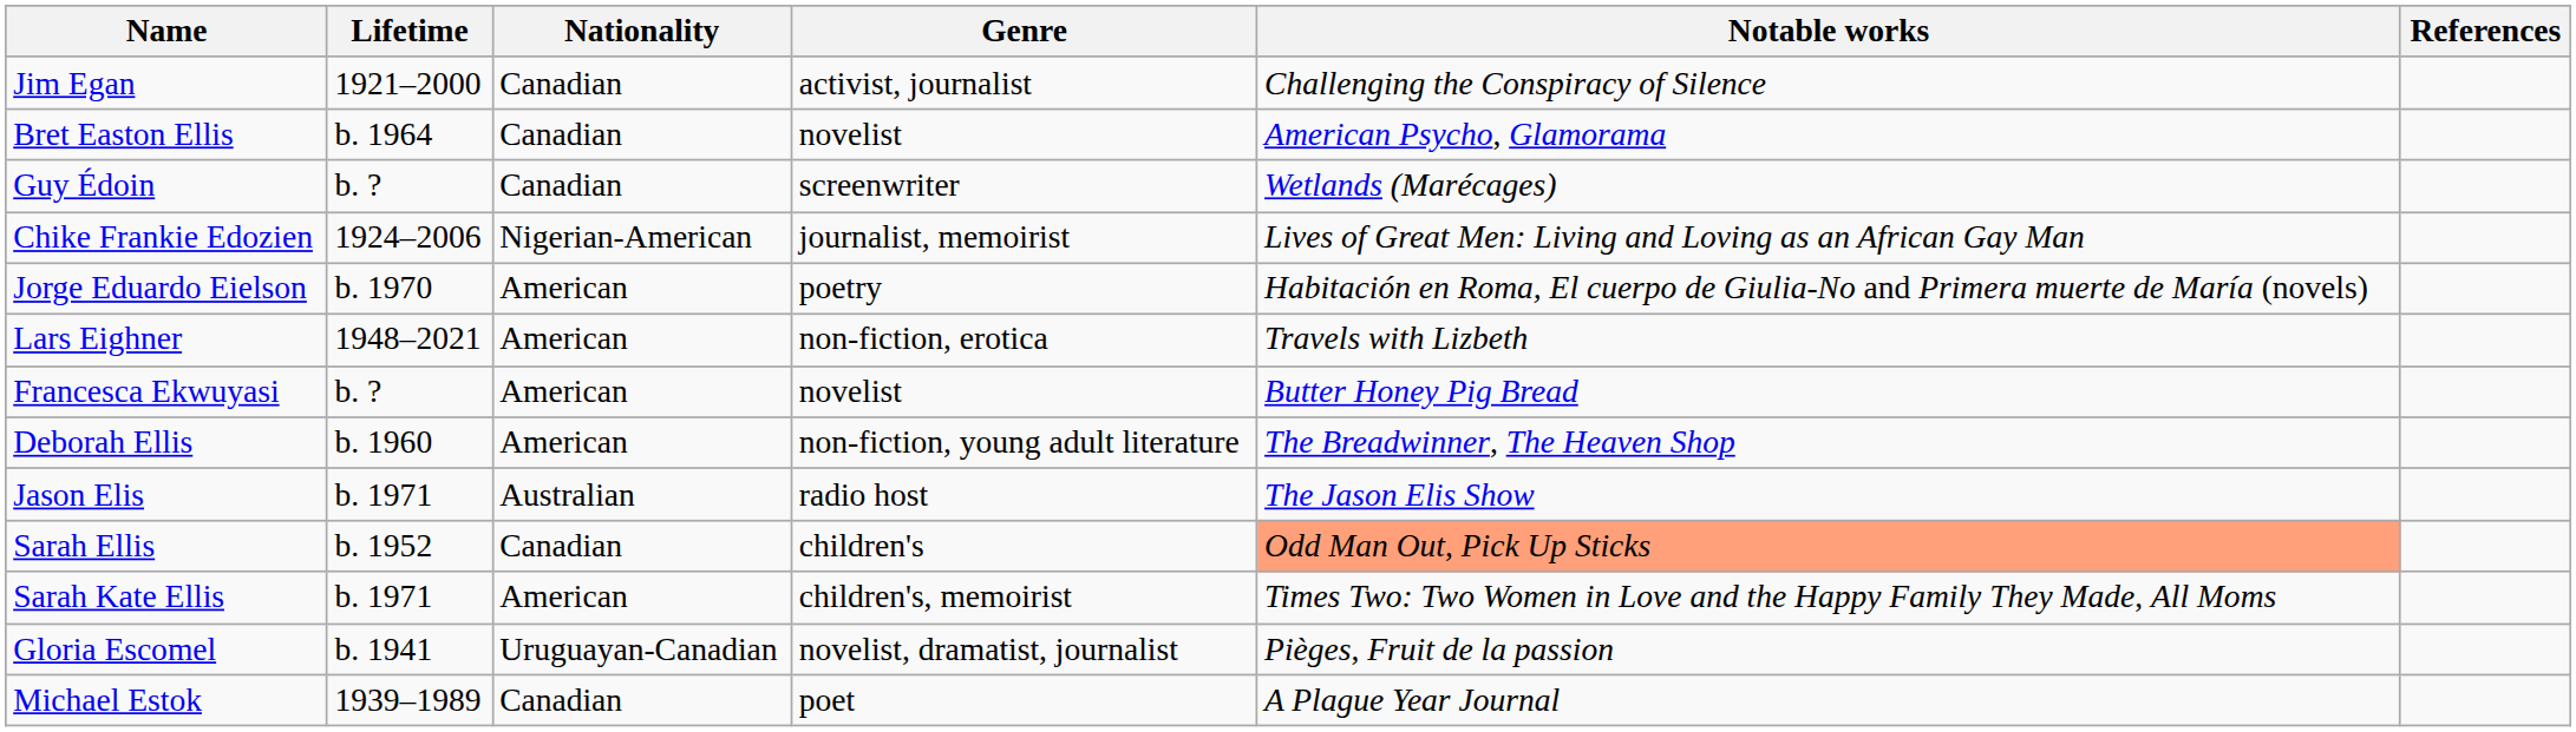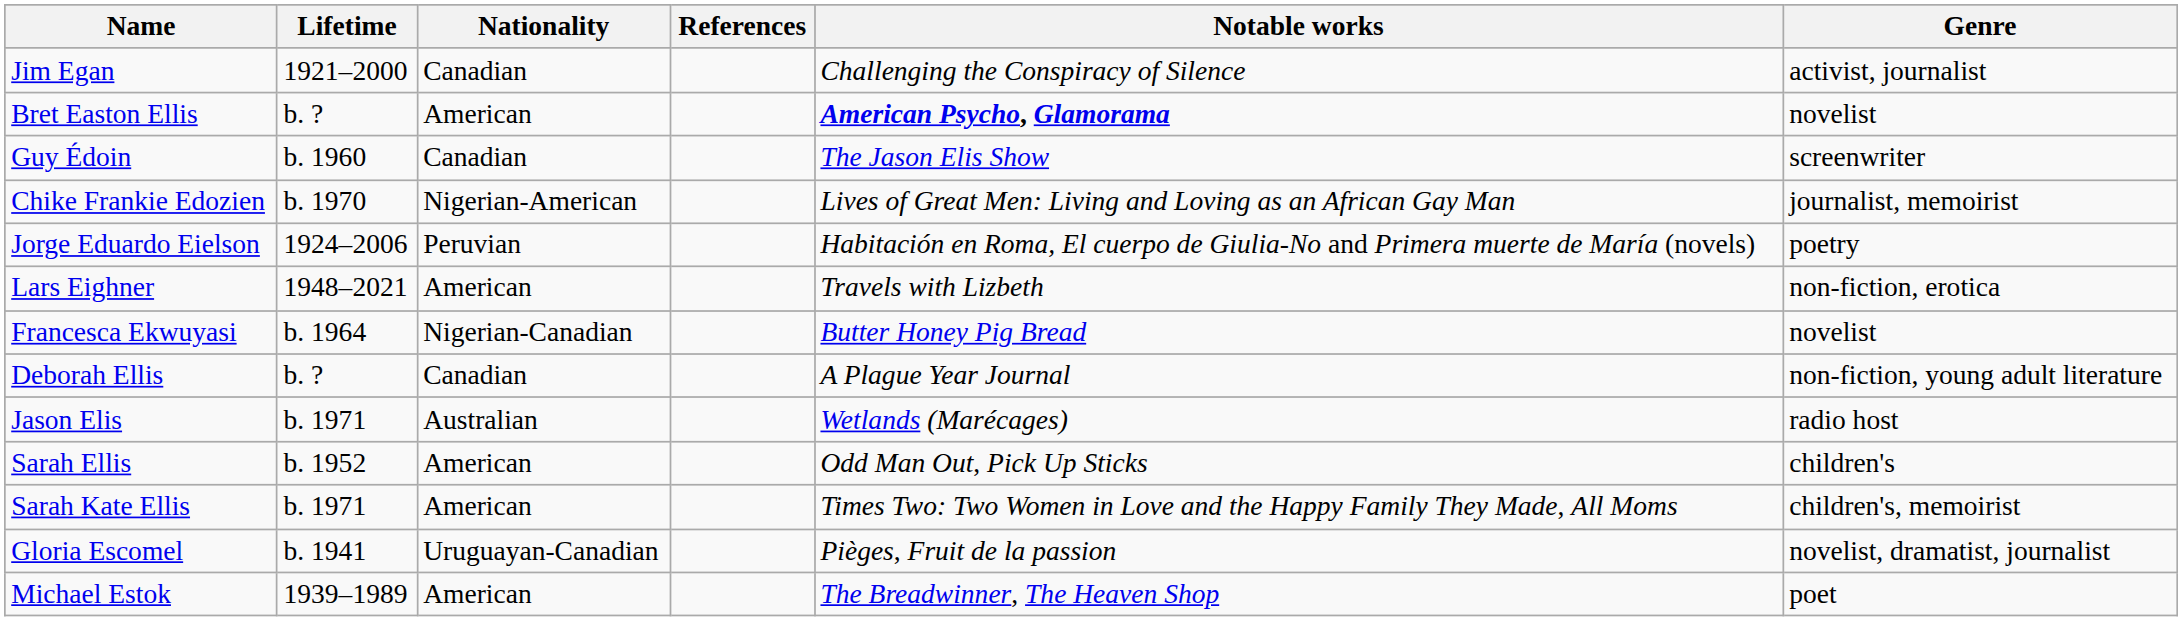 <table class="wikitable" style="width:100%;">
 <tr>
 <th>Name</th>
 <th>Lifetime</th>
 <th>Nationality</th>
+<th>References</th>
+<th>Notable works</th>
 <th>Genre</th>
-<th>Notable works</th>
-<th>References</th>
 </tr>
 <tr>
 <td><a href='#'>Jim Egan</a></td>
 <td>1921–2000</td>
 <td>Canadian</td>
+<td></td>
+<td><em>Challenging the Conspiracy of Silence</em></td>
 <td>activist, journalist</td>
-<td><em>Challenging the Conspiracy of Silence</em></td>
-<td></td>
 </tr>
 <tr>
 <td><a href='#'>Bret Easton Ellis</a></td>
-<td>b. 1964</td>
-<td>Canadian</td>
+<td>b. ?</td>
+<td>American</td>
+<td></td>
+<td><strong><em><a href='#'>American Psycho</a></em>, <em><a href='#'>Glamorama</a></em></strong></td>
 <td>novelist</td>
-<td><em><a href='#'>American Psycho</a></em>, <em><a href='#'>Glamorama</a></em></td>
-<td></td>
 </tr>
 <tr>
 <td><a href='#'>Guy Édoin</a></td>
-<td>b. ?</td>
+<td>b. 1960</td>
 <td>Canadian</td>
+<td></td>
+<td><em><a href='#'>The Jason Elis Show</a></em></td>
 <td>screenwriter</td>
-<td><em><a href='#'>Wetlands</a> (Marécages)</em></td>
-<td></td>
 </tr>
 <tr>
 <td><a href='#'>Chike Frankie Edozien</a></td>
-<td>1924–2006</td>
+<td>b. 1970</td>
 <td>Nigerian-American</td>
+<td></td>
+<td><em>Lives of Great Men: Living and Loving as an African Gay Man</em></td>
 <td>journalist, memoirist</td>
-<td><em>Lives of Great Men: Living and Loving as an African Gay Man</em></td>
-<td></td>
 </tr>
 <tr>
 <td><a href='#'>Jorge Eduardo Eielson</a></td>
-<td>b. 1970</td>
-<td>American</td>
+<td>1924–2006</td>
+<td>Peruvian</td>
+<td></td>
+<td><em>Habitación en Roma, El cuerpo de Giulia-No</em> and <em>Primera muerte de María</em> (novels)</td>
 <td>poetry</td>
-<td><em>Habitación en Roma, El cuerpo de Giulia-No</em> and <em>Primera muerte de María</em> (novels)</td>
-<td></td>
 </tr>
 <tr>
 <td><a href='#'>Lars Eighner</a></td>
 <td>1948–2021</td>
 <td>American</td>
+<td></td>
+<td><em>Travels with Lizbeth</em></td>
 <td>non-fiction, erotica</td>
-<td><em>Travels with Lizbeth</em></td>
-<td></td>
 </tr>
 <tr>
 <td><a href='#'>Francesca Ekwuyasi</a></td>
-<td>b. ?</td>
-<td>American</td>
+<td>b. 1964</td>
+<td>Nigerian-Canadian</td>
+<td></td>
+<td><em><a href='#'>Butter Honey Pig Bread</a></em></td>
 <td>novelist</td>
-<td><em><a href='#'>Butter Honey Pig Bread</a></em></td>
-<td></td>
 </tr>
 <tr>
 <td><a href='#'>Deborah Ellis</a></td>
-<td>b. 1960</td>
-<td>American</td>
+<td>b. ?</td>
+<td>Canadian</td>
+<td></td>
+<td><em>A Plague Year Journal</em></td>
 <td>non-fiction, young adult literature</td>
-<td><em><a href='#'>The Breadwinner</a></em>, <em><a href='#'>The Heaven Shop</a></em></td>
-<td></td>
 </tr>
 <tr>
 <td><a href='#'>Jason Elis</a></td>
 <td>b. 1971</td>
 <td>Australian</td>
+<td></td>
+<td><em><a href='#'>Wetlands</a> (Marécages)</em></td>
 <td>radio host</td>
-<td><em><a href='#'>The Jason Elis Show</a></em></td>
-<td></td>
 </tr>
 <tr>
 <td><a href='#'>Sarah Ellis</a></td>
 <td>b. 1952</td>
-<td>Canadian</td>
+<td>American</td>
+<td></td>
+<td><em>Odd Man Out</em>, <em>Pick Up Sticks</em></td>
 <td>children's</td>
-<td style="background: lightsalmon;"><em>Odd Man Out</em>, <em>Pick Up Sticks</em></td>
-<td></td>
 </tr>
 <tr>
 <td><a href='#'>Sarah Kate Ellis</a></td>
 <td>b. 1971</td>
 <td>American</td>
+<td></td>
+<td><em>Times Two: Two Women in Love and the Happy Family They Made</em>, <em>All Moms</em></td>
 <td>children's, memoirist</td>
-<td><em>Times Two: Two Women in Love and the Happy Family They Made</em>, <em>All Moms</em></td>
-<td></td>
 </tr>
 <tr>
 <td><a href='#'>Gloria Escomel</a></td>
 <td>b. 1941</td>
 <td>Uruguayan-Canadian</td>
+<td></td>
+<td><em>Pièges</em>, <em>Fruit de la passion</em></td>
 <td>novelist, dramatist, journalist</td>
-<td><em>Pièges</em>, <em>Fruit de la passion</em></td>
-<td></td>
 </tr>
 <tr>
 <td><a href='#'>Michael Estok</a></td>
 <td>1939–1989</td>
-<td>Canadian</td>
+<td>American</td>
+<td></td>
+<td><em><a href='#'>The Breadwinner</a></em>, <em><a href='#'>The Heaven Shop</a></em></td>
 <td>poet</td>
-<td><em>A Plague Year Journal</em></td>
-<td></td>
 </tr>
 </table>
